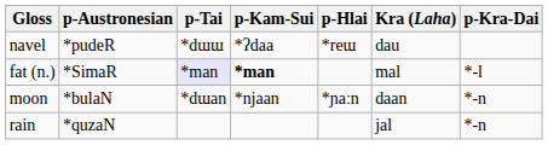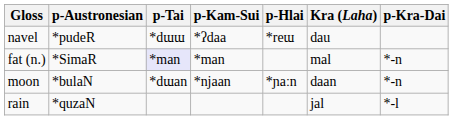 <table class="wikitable">
 <tr>
 <th>Gloss</th>
 <th>p-Austronesian</th>
 <th>p-Tai</th>
 <th>p-Kam-Sui</th>
 <th>p-Hlai</th>
 <th>Kra (<em>Laha</em>)</th>
 <th>p-Kra-Dai</th>
 </tr>
 <tr>
 <td>navel</td>
 <td>*pudeR</td>
 <td>*dɯɯ</td>
 <td>*ʔdaa</td>
 <td>*reɯ</td>
 <td>dau</td>
 <td></td>
 </tr>
 <tr>
 <td>fat (n.)</td>
 <td>*SimaR</td>
 <td style="background: lavender;">*man</td>
-<td><strong>*man</strong></td>
+<td>*man</td>
 <td></td>
 <td>mal</td>
-<td>*-l</td>
+<td>*-n</td>
 </tr>
 <tr>
 <td>moon</td>
 <td>*bulaN</td>
 <td>*dɯan</td>
 <td>*njaan</td>
 <td>*ɲaːn</td>
 <td>daan</td>
 <td>*-n</td>
 </tr>
 <tr>
 <td>rain</td>
 <td>*quzaN</td>
 <td></td>
 <td></td>
 <td></td>
 <td>jal</td>
-<td>*-n</td>
+<td>*-l</td>
 </tr>
 </table>
